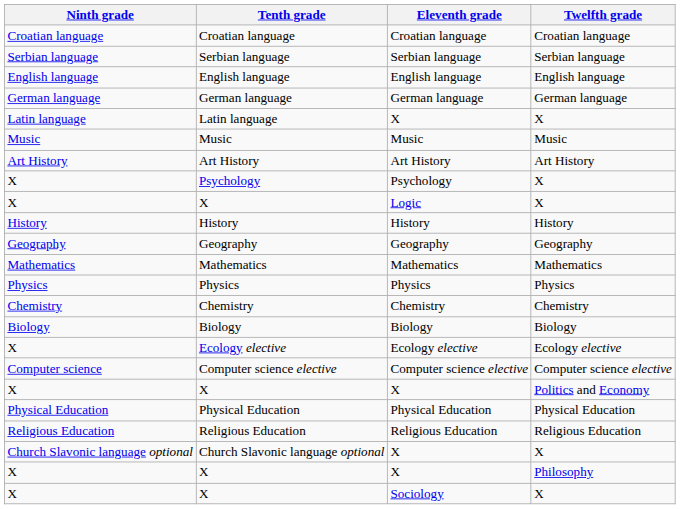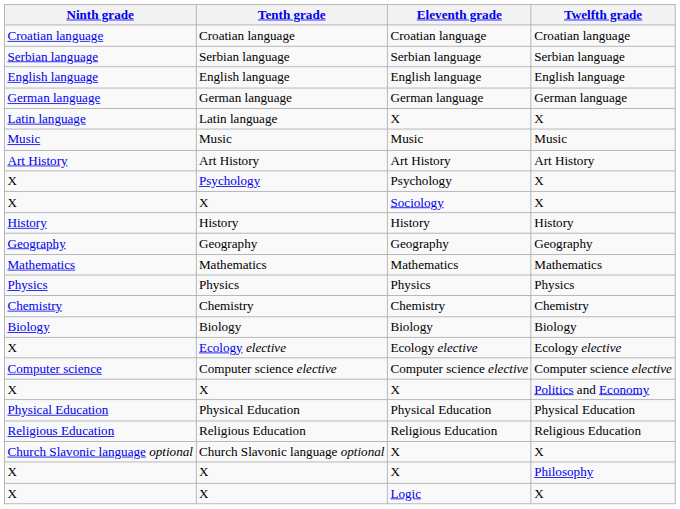 <table class="wikitable sortable">
 <tr>
 <th><a href='#'>Ninth grade</a></th>
 <th><a href='#'>Tenth grade</a></th>
 <th><a href='#'>Eleventh grade</a></th>
 <th><a href='#'>Twelfth grade</a></th>
 </tr>
 <tr>
 <td><a href='#'>Croatian language</a></td>
 <td>Croatian language</td>
 <td>Croatian language</td>
 <td>Croatian language</td>
 </tr>
 <tr>
 <td><a href='#'>Serbian language</a></td>
 <td>Serbian language</td>
 <td>Serbian language</td>
 <td>Serbian language</td>
 </tr>
 <tr>
 <td><a href='#'>English language</a></td>
 <td>English language</td>
 <td>English language</td>
 <td>English language</td>
 </tr>
 <tr>
 <td><a href='#'>German language</a></td>
 <td>German language</td>
 <td>German language</td>
 <td>German language</td>
 </tr>
 <tr>
 <td><a href='#'>Latin language</a></td>
 <td>Latin language</td>
 <td>X</td>
 <td>X</td>
 </tr>
 <tr>
 <td><a href='#'>Music</a></td>
 <td>Music</td>
 <td>Music</td>
 <td>Music</td>
 </tr>
 <tr>
 <td><a href='#'>Art History</a></td>
 <td>Art History</td>
 <td>Art History</td>
 <td>Art History</td>
 </tr>
 <tr>
 <td>X</td>
 <td><a href='#'>Psychology</a></td>
 <td>Psychology</td>
 <td>X</td>
 </tr>
 <tr>
 <td>X</td>
 <td>X</td>
-<td><a href='#'>Logic</a></td>
+<td><a href='#'>Sociology</a></td>
 <td>X</td>
 </tr>
 <tr>
 <td><a href='#'>History</a></td>
 <td>History</td>
 <td>History</td>
 <td>History</td>
 </tr>
 <tr>
 <td><a href='#'>Geography</a></td>
 <td>Geography</td>
 <td>Geography</td>
 <td>Geography</td>
 </tr>
 <tr>
 <td><a href='#'>Mathematics</a></td>
 <td>Mathematics</td>
 <td>Mathematics</td>
 <td>Mathematics</td>
 </tr>
 <tr>
 <td><a href='#'>Physics</a></td>
 <td>Physics</td>
 <td>Physics</td>
 <td>Physics</td>
 </tr>
 <tr>
 <td><a href='#'>Chemistry</a></td>
 <td>Chemistry</td>
 <td>Chemistry</td>
 <td>Chemistry</td>
 </tr>
 <tr>
 <td><a href='#'>Biology</a></td>
 <td>Biology</td>
 <td>Biology</td>
 <td>Biology</td>
 </tr>
 <tr>
 <td>X</td>
 <td><a href='#'>Ecology</a> <em>elective</em></td>
 <td>Ecology <em>elective</em></td>
 <td>Ecology <em>elective</em></td>
 </tr>
 <tr>
 <td><a href='#'>Computer science</a></td>
 <td>Computer science <em>elective</em></td>
 <td>Computer science <em>elective</em></td>
 <td>Computer science <em>elective</em></td>
 </tr>
 <tr>
 <td>X</td>
 <td>X</td>
 <td>X</td>
 <td><a href='#'>Politics</a> and <a href='#'>Economy</a></td>
 </tr>
 <tr>
 <td><a href='#'>Physical Education</a></td>
 <td>Physical Education</td>
 <td>Physical Education</td>
 <td>Physical Education</td>
 </tr>
 <tr>
 <td><a href='#'>Religious Education</a></td>
 <td>Religious Education</td>
 <td>Religious Education</td>
 <td>Religious Education</td>
 </tr>
 <tr>
 <td><a href='#'>Church Slavonic language</a> <em>optional</em></td>
 <td>Church Slavonic language <em>optional</em></td>
 <td>X</td>
 <td>X</td>
 </tr>
 <tr>
 <td>X</td>
 <td>X</td>
 <td>X</td>
 <td><a href='#'>Philosophy</a></td>
 </tr>
 <tr>
 <td>X</td>
 <td>X</td>
-<td><a href='#'>Sociology</a></td>
+<td><a href='#'>Logic</a></td>
 <td>X</td>
 </tr>
 </table>
